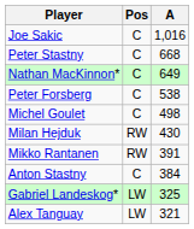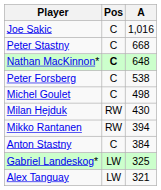 <table class="wikitable" style="text-align:center">
 <tr>
 <th>Player</th>
 <th>Pos</th>
 <th>A</th>
 </tr>
 <tr>
 <td style="text-align:left;"><a href='#'>Joe Sakic</a></td>
 <td>C</td>
 <td>1,016</td>
 </tr>
 <tr>
 <td style="text-align:left;"><a href='#'>Peter Stastny</a></td>
 <td>C</td>
 <td>668</td>
 </tr>
 <tr style="background:#cfc;">
 <td style="text-align:left;"><a href='#'>Nathan MacKinnon</a>*</td>
-<td>C</td>
-<td>649</td>
+<td><strong>C</strong></td>
+<td>648</td>
 </tr>
 <tr>
 <td style="text-align:left;"><a href='#'>Peter Forsberg</a></td>
 <td>C</td>
 <td>538</td>
 </tr>
 <tr>
 <td style="text-align:left;"><a href='#'>Michel Goulet</a></td>
 <td>C</td>
 <td>498</td>
 </tr>
 <tr>
 <td style="text-align:left;"><a href='#'>Milan Hejduk</a></td>
 <td>RW</td>
 <td>430</td>
 </tr>
 <tr>
 <td style="text-align:left;"><a href='#'>Mikko Rantanen</a></td>
 <td>RW</td>
-<td>391</td>
+<td>394</td>
 </tr>
 <tr>
 <td style="text-align:left;"><a href='#'>Anton Stastny</a></td>
 <td>C</td>
 <td>384</td>
 </tr>
 <tr style="background:#cfc;">
 <td style="text-align:left;"><a href='#'>Gabriel Landeskog</a>*</td>
 <td>LW</td>
 <td>325</td>
 </tr>
 <tr>
 <td style="text-align:left;"><a href='#'>Alex Tanguay</a></td>
 <td>LW</td>
 <td>321</td>
 </tr>
 </table>
